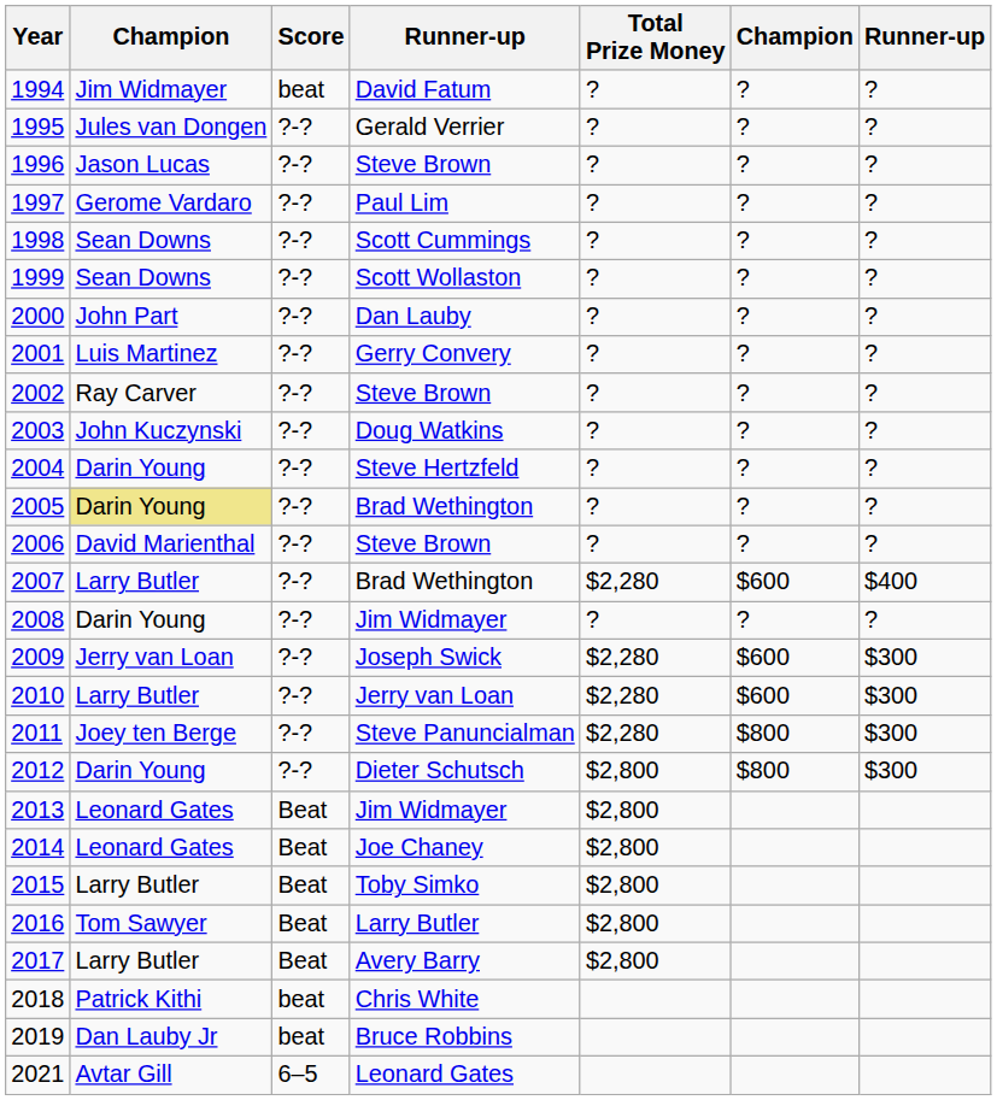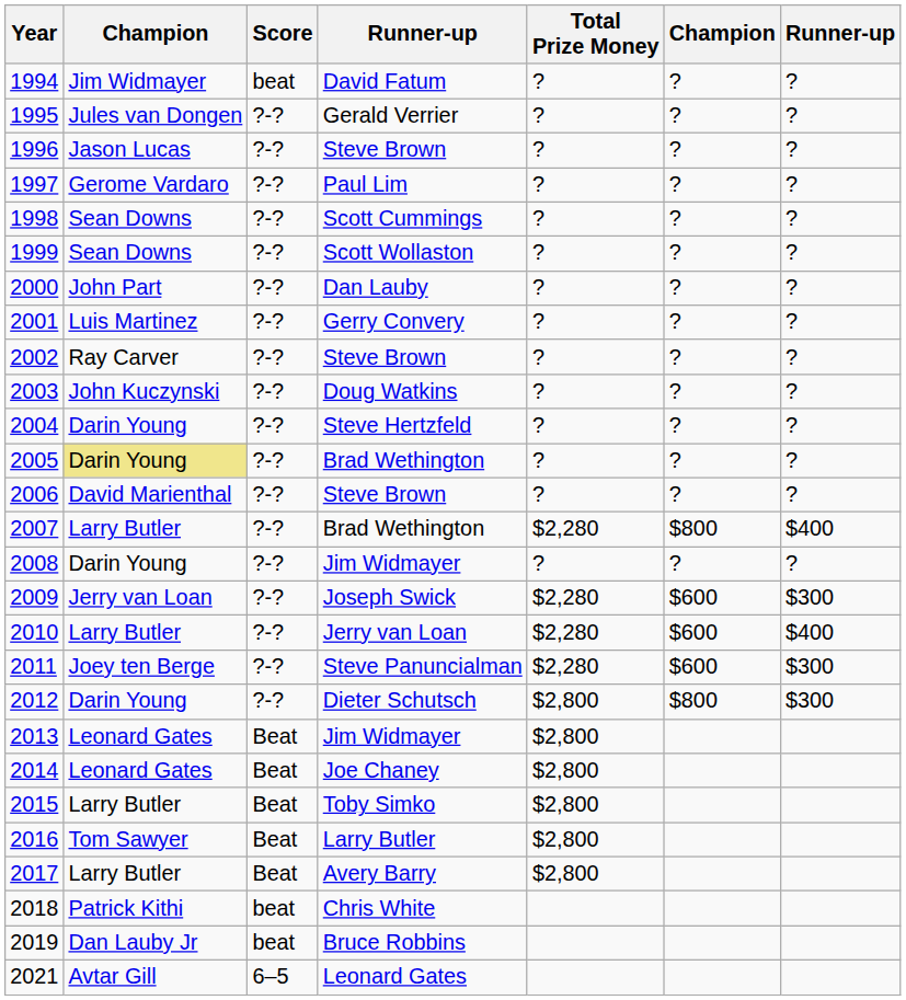 <table class="wikitable">
 <tr>
 <th>Year</th>
 <th>Champion</th>
 <th>Score</th>
 <th>Runner-up</th>
 <th>Total<br>Prize Money</th>
 <th>Champion</th>
 <th>Runner-up</th>
 </tr>
 <tr>
 <td><a href='#'>1994</a></td>
 <td> <a href='#'>Jim Widmayer</a></td>
 <td>beat</td>
 <td> <a href='#'>David Fatum</a></td>
 <td>?</td>
 <td>?</td>
 <td>?</td>
 </tr>
 <tr>
 <td><a href='#'>1995</a></td>
 <td> <a href='#'>Jules van Dongen</a></td>
 <td>?-?</td>
 <td> Gerald Verrier</td>
 <td>?</td>
 <td>?</td>
 <td>?</td>
 </tr>
 <tr>
 <td><a href='#'>1996</a></td>
 <td> <a href='#'>Jason Lucas</a></td>
 <td>?-?</td>
 <td> <a href='#'>Steve Brown</a></td>
 <td>?</td>
 <td>?</td>
 <td>?</td>
 </tr>
 <tr>
 <td><a href='#'>1997</a></td>
 <td> <a href='#'>Gerome Vardaro</a></td>
 <td>?-?</td>
 <td> <a href='#'>Paul Lim</a></td>
 <td>?</td>
 <td>?</td>
 <td>?</td>
 </tr>
 <tr>
 <td><a href='#'>1998</a></td>
 <td> <a href='#'>Sean Downs</a></td>
 <td>?-?</td>
 <td> <a href='#'>Scott Cummings</a></td>
 <td>?</td>
 <td>?</td>
 <td>?</td>
 </tr>
 <tr>
 <td><a href='#'>1999</a></td>
 <td> <a href='#'>Sean Downs</a></td>
 <td>?-?</td>
 <td> <a href='#'>Scott Wollaston</a></td>
 <td>?</td>
 <td>?</td>
 <td>?</td>
 </tr>
 <tr>
 <td><a href='#'>2000</a></td>
 <td> <a href='#'>John Part</a></td>
 <td>?-?</td>
 <td> <a href='#'>Dan Lauby</a></td>
 <td>?</td>
 <td>?</td>
 <td>?</td>
 </tr>
 <tr>
 <td><a href='#'>2001</a></td>
 <td> <a href='#'>Luis Martinez</a></td>
 <td>?-?</td>
 <td> <a href='#'>Gerry Convery</a></td>
 <td>?</td>
 <td>?</td>
 <td>?</td>
 </tr>
 <tr>
 <td><a href='#'>2002</a></td>
 <td> Ray Carver</td>
 <td>?-?</td>
 <td> <a href='#'>Steve Brown</a></td>
 <td>?</td>
 <td>?</td>
 <td>?</td>
 </tr>
 <tr>
 <td><a href='#'>2003</a></td>
 <td> <a href='#'>John Kuczynski</a></td>
 <td>?-?</td>
 <td> <a href='#'>Doug Watkins</a></td>
 <td>?</td>
 <td>?</td>
 <td>?</td>
 </tr>
 <tr>
 <td><a href='#'>2004</a></td>
 <td> <a href='#'>Darin Young</a></td>
 <td>?-?</td>
 <td> <a href='#'>Steve Hertzfeld</a></td>
 <td>?</td>
 <td>?</td>
 <td>?</td>
 </tr>
 <tr>
 <td><a href='#'>2005</a></td>
 <td style="background: khaki;"> Darin Young</td>
 <td>?-?</td>
 <td> <a href='#'>Brad Wethington</a></td>
 <td>?</td>
 <td>?</td>
 <td>?</td>
 </tr>
 <tr>
 <td><a href='#'>2006</a></td>
 <td> <a href='#'>David Marienthal</a></td>
 <td>?-?</td>
 <td> <a href='#'>Steve Brown</a></td>
 <td>?</td>
 <td>?</td>
 <td>?</td>
 </tr>
 <tr>
 <td><a href='#'>2007</a></td>
 <td> <a href='#'>Larry Butler</a></td>
 <td>?-?</td>
 <td> Brad Wethington</td>
 <td>$2,280</td>
-<td>$600</td>
+<td>$800</td>
 <td>$400</td>
 </tr>
 <tr>
 <td><a href='#'>2008</a></td>
 <td> Darin Young</td>
 <td>?-?</td>
 <td> <a href='#'>Jim Widmayer</a></td>
 <td>?</td>
 <td>?</td>
 <td>?</td>
 </tr>
 <tr>
 <td><a href='#'>2009</a></td>
 <td> <a href='#'>Jerry van Loan</a></td>
 <td>?-?</td>
 <td> <a href='#'>Joseph Swick</a></td>
 <td>$2,280</td>
 <td>$600</td>
 <td>$300</td>
 </tr>
 <tr>
 <td><a href='#'>2010</a></td>
 <td> <a href='#'>Larry Butler</a></td>
 <td>?-?</td>
 <td> <a href='#'>Jerry van Loan</a></td>
 <td>$2,280</td>
 <td>$600</td>
-<td>$300</td>
+<td>$400</td>
 </tr>
 <tr>
 <td><a href='#'>2011</a></td>
 <td> <a href='#'>Joey ten Berge</a></td>
 <td>?-?</td>
 <td> <a href='#'>Steve Panuncialman</a></td>
 <td>$2,280</td>
-<td>$800</td>
+<td>$600</td>
 <td>$300</td>
 </tr>
 <tr>
 <td><a href='#'>2012</a></td>
 <td> <a href='#'>Darin Young</a></td>
 <td>?-?</td>
 <td> <a href='#'>Dieter Schutsch</a></td>
 <td>$2,800</td>
 <td>$800</td>
 <td>$300</td>
 </tr>
 <tr>
 <td><a href='#'>2013</a></td>
 <td> <a href='#'>Leonard Gates</a></td>
 <td>Beat</td>
 <td> <a href='#'>Jim Widmayer</a></td>
 <td>$2,800</td>
 <td></td>
 <td></td>
 </tr>
 <tr>
 <td><a href='#'>2014</a></td>
 <td> <a href='#'>Leonard Gates</a></td>
 <td>Beat</td>
 <td> <a href='#'>Joe Chaney</a></td>
 <td>$2,800</td>
 <td></td>
 <td></td>
 </tr>
 <tr>
 <td><a href='#'>2015</a></td>
 <td> Larry Butler</td>
 <td>Beat</td>
 <td> <a href='#'>Toby Simko</a></td>
 <td>$2,800</td>
 <td></td>
 <td></td>
 </tr>
 <tr>
 <td><a href='#'>2016</a></td>
 <td> <a href='#'>Tom Sawyer</a></td>
 <td>Beat</td>
 <td> <a href='#'>Larry Butler</a></td>
 <td>$2,800</td>
 <td></td>
 <td></td>
 </tr>
 <tr>
 <td><a href='#'>2017</a></td>
 <td> Larry Butler</td>
 <td>Beat</td>
 <td> <a href='#'>Avery Barry</a></td>
 <td>$2,800</td>
 <td></td>
 <td></td>
 </tr>
 <tr>
 <td>2018</td>
 <td> <a href='#'>Patrick Kithi</a></td>
 <td>beat</td>
 <td> <a href='#'>Chris White</a></td>
 <td></td>
 <td></td>
 <td></td>
 </tr>
 <tr>
 <td>2019</td>
 <td> <a href='#'>Dan Lauby Jr</a></td>
 <td>beat</td>
 <td> <a href='#'>Bruce Robbins</a></td>
 <td></td>
 <td></td>
 <td></td>
 </tr>
 <tr>
 <td>2021</td>
 <td> <a href='#'>Avtar Gill</a></td>
 <td>6–5</td>
 <td> <a href='#'>Leonard Gates</a></td>
 <td></td>
 <td></td>
 <td></td>
 </tr>
 </table>
